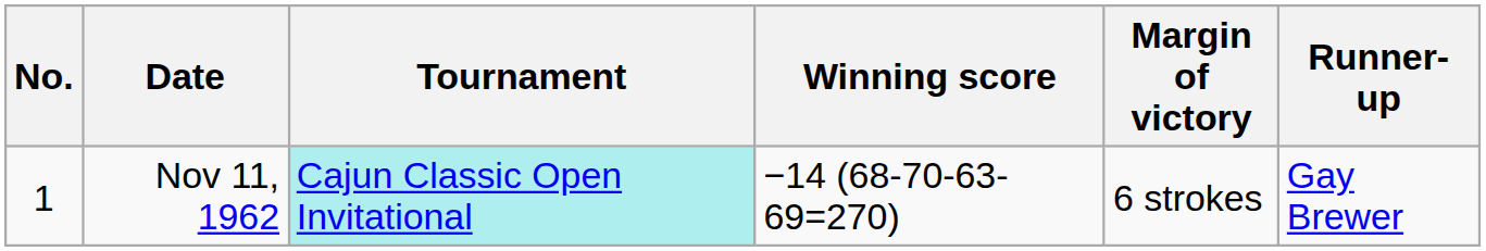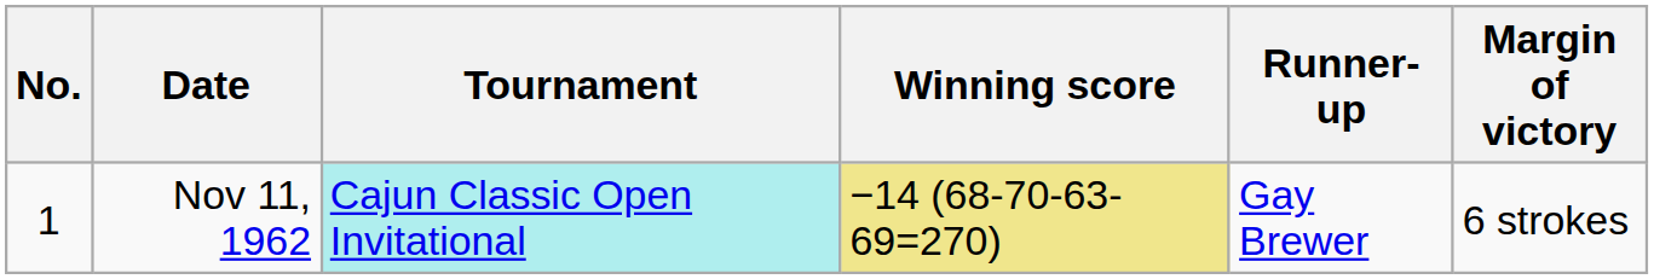 <table class="wikitable" style="font-size:95%;">
 <tr>
 <th>No.</th>
 <th>Date</th>
 <th>Tournament</th>
 <th>Winning score</th>
+<th>Runner-up</th>
 <th>Margin of<br>victory</th>
-<th>Runner-up</th>
 </tr>
 <tr>
 <td align=center>1</td>
 <td align=right>Nov 11, <a href='#'>1962</a></td>
 <td style="background: paleturquoise;"><a href='#'>Cajun Classic Open Invitational</a></td>
-<td>−14 (68-70-63-69=270)</td>
+<td style="background: khaki;">−14 (68-70-63-69=270)</td>
+<td> <a href='#'>Gay Brewer</a></td>
 <td>6 strokes</td>
-<td> <a href='#'>Gay Brewer</a></td>
 </tr>
 </table>
